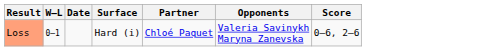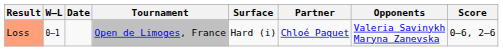 <table class="sortable wikitable">
 <tr>
 <th>Result</th>
 <th class="unsortable">W–L</th>
 <th>Date</th>
+<th>Tournament</th>
 <th>Surface</th>
 <th>Partner</th>
 <th>Opponents</th>
 <th class="unsortable">Score</th>
 </tr>
 <tr>
 <td style="background:#ffa07a;">Loss</td>
 <td><small>0–1</small></td>
 <td><a href='#'></a></td>
+<td style="background:silver;"><a href='#'>Open de Limoges</a>, France</td>
 <td>Hard (i)</td>
 <td> <a href='#'>Chloé Paquet</a></td>
 <td> <a href='#'>Valeria Savinykh</a> <br>  <a href='#'>Maryna Zanevska</a></td>
 <td>0–6, 2–6</td>
 </tr>
 </table>
